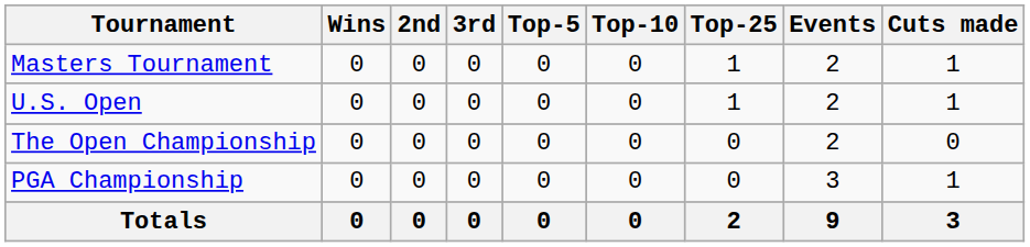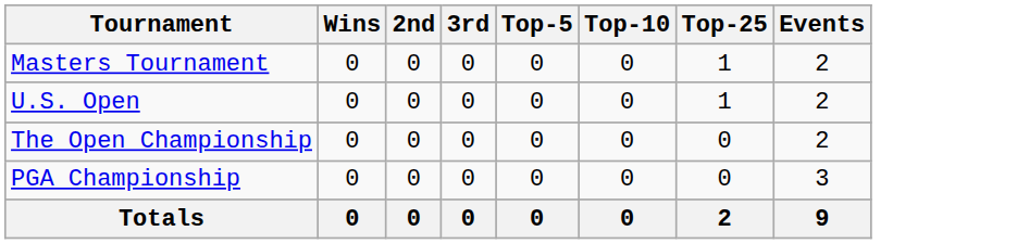 <table class=wikitable style=text-align:center>
 <tr>
 <th>Tournament</th>
 <th>Wins</th>
 <th>2nd</th>
 <th>3rd</th>
 <th>Top-5</th>
 <th>Top-10</th>
 <th>Top-25</th>
 <th>Events</th>
-<th>Cuts made</th>
 </tr>
 <tr>
 <td align=left><a href='#'>Masters Tournament</a></td>
 <td>0</td>
 <td>0</td>
 <td>0</td>
 <td>0</td>
 <td>0</td>
 <td>1</td>
 <td>2</td>
-<td>1</td>
 </tr>
 <tr>
 <td align=left><a href='#'>U.S. Open</a></td>
 <td>0</td>
 <td>0</td>
 <td>0</td>
 <td>0</td>
 <td>0</td>
 <td>1</td>
 <td>2</td>
-<td>1</td>
 </tr>
 <tr>
 <td align=left><a href='#'>The Open Championship</a></td>
 <td>0</td>
 <td>0</td>
 <td>0</td>
 <td>0</td>
 <td>0</td>
 <td>0</td>
 <td>2</td>
-<td>0</td>
 </tr>
 <tr>
 <td align=left><a href='#'>PGA Championship</a></td>
 <td>0</td>
 <td>0</td>
 <td>0</td>
 <td>0</td>
 <td>0</td>
 <td>0</td>
 <td>3</td>
-<td>1</td>
 </tr>
 <tr>
 <th>Totals</th>
 <th>0</th>
 <th>0</th>
 <th>0</th>
 <th>0</th>
 <th>0</th>
 <th>2</th>
 <th>9</th>
-<th>3</th>
 </tr>
 </table>
